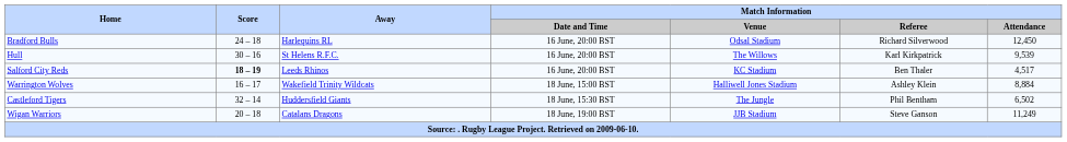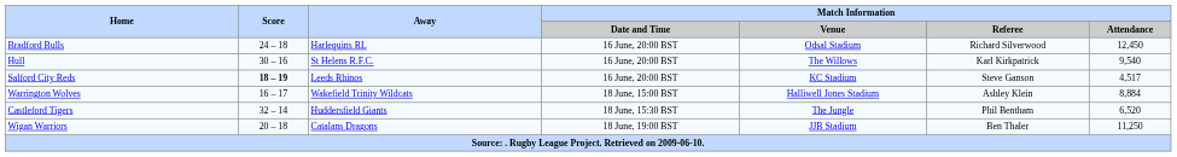 <table border="1" cellpadding="3" cellspacing="0" style="border-collapse:collapse; font-size:80%; text-align:center; width:100%;">
 <tr style="background:#c1d8ff;">
 <th rowspan="2" style="width:20%;">Home</th>
 <th rowspan="2" style="width:6%;">Score</th>
 <th rowspan="2" style="width:20%;">Away</th>
 <th colspan=6>Match Information</th>
 </tr>
 <tr style="background:#ccc;">
 <th width=17%>Date and Time</th>
 <th width=16%>Venue</th>
 <th width=14%>Referee</th>
 <th width=7%>Attendance</th>
 </tr>
 <tr style="background:#f5faff;">
 <td align=left> <a href='#'>Bradford Bulls</a></td>
 <td>24 – 18</td>
 <td align=left> <a href='#'>Harlequins RL</a></td>
 <td>16 June, 20:00 BST</td>
 <td><a href='#'>Odsal Stadium</a></td>
 <td>Richard Silverwood</td>
 <td>12,450</td>
 </tr>
 <tr style="background:#f5faff;">
 <td align=left> <a href='#'>Hull</a></td>
 <td>30 – 16</td>
 <td align=left> <a href='#'>St Helens R.F.C.</a></td>
 <td>16 June, 20:00 BST</td>
 <td><a href='#'>The Willows</a></td>
 <td>Karl Kirkpatrick</td>
-<td>9,539</td>
+<td>9,540</td>
 </tr>
 <tr style="background:#f5faff;">
 <td align=left> <a href='#'>Salford City Reds</a></td>
 <td><strong>18 – 19</strong></td>
 <td align=left> <a href='#'>Leeds Rhinos</a></td>
 <td>16 June, 20:00 BST</td>
 <td><a href='#'>KC Stadium</a></td>
-<td>Ben Thaler</td>
+<td>Steve Ganson</td>
 <td>4,517</td>
 </tr>
 <tr style="background:#f5faff;">
 <td align=left> <a href='#'>Warrington Wolves</a></td>
 <td>16 – 17</td>
 <td align=left> <a href='#'>Wakefield Trinity Wildcats</a></td>
 <td>18 June, 15:00 BST</td>
 <td><a href='#'>Halliwell Jones Stadium</a></td>
 <td>Ashley Klein</td>
 <td>8,884</td>
 </tr>
 <tr style="background:#f5faff;">
 <td align=left> <a href='#'>Castleford Tigers</a></td>
 <td>32 – 14</td>
 <td align=left> <a href='#'>Huddersfield Giants</a></td>
 <td>18 June, 15:30 BST</td>
 <td><a href='#'>The Jungle</a></td>
 <td>Phil Bentham</td>
-<td>6,502</td>
+<td>6,520</td>
 </tr>
 <tr style="background:#f5faff;">
 <td align=left> <a href='#'>Wigan Warriors</a></td>
 <td>20 – 18</td>
 <td align=left> <a href='#'>Catalans Dragons</a></td>
 <td>18 June, 19:00 BST</td>
 <td><a href='#'>JJB Stadium</a></td>
-<td>Steve Ganson</td>
-<td>11,249</td>
+<td>Ben Thaler</td>
+<td>11,250</td>
 </tr>
 <tr style="background:#c1d8ff;">
 <th colspan=10>Source: . Rugby League Project. Retrieved on 2009-06-10.</th>
 </tr>
 </table>
